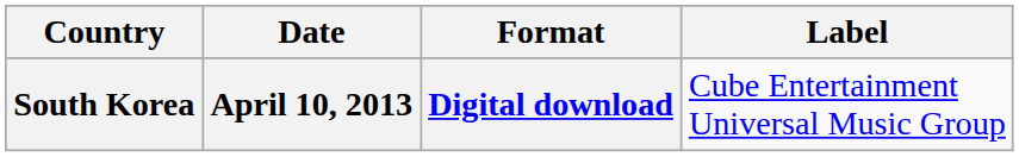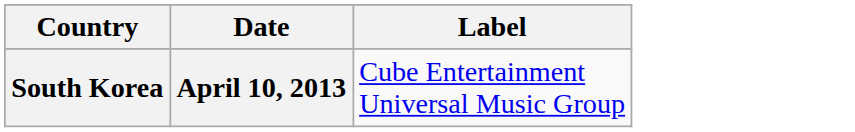 <table class="wikitable plainrowheaders">
 <tr>
 <th scope="col">Country</th>
 <th>Date</th>
-<th>Format</th>
 <th>Label</th>
 </tr>
 <tr>
 <th scope="row" rowspan="1">South Korea</th>
 <th scope="row" rowspan="1">April 10, 2013</th>
-<th scope="row" rowspan="1"><a href='#'>Digital download</a></th>
 <td rowspan="1"><a href='#'>Cube Entertainment</a><br><a href='#'>Universal Music Group</a></td>
 </tr>
 </table>
